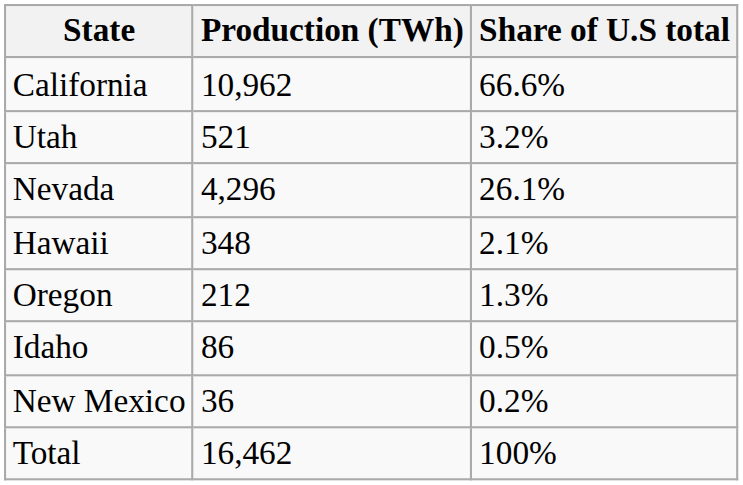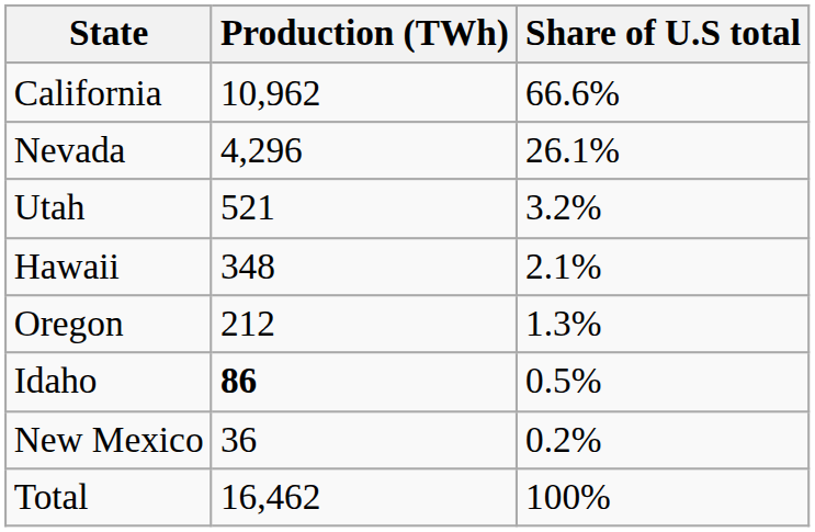 <table class="wikitable">
 <tr>
 <th>State</th>
 <th>Production (TWh)</th>
 <th>Share of U.S total</th>
 </tr>
 <tr>
 <td>California</td>
 <td>10,962</td>
 <td>66.6%</td>
 </tr>
 <tr>
+<td>Nevada</td>
+<td>4,296</td>
+<td>26.1%</td>
+</tr>
+<tr>
 <td>Utah</td>
 <td>521</td>
 <td>3.2%</td>
-</tr>
-<tr>
-<td>Nevada</td>
-<td>4,296</td>
-<td>26.1%</td>
 </tr>
 <tr>
 <td>Hawaii</td>
 <td>348</td>
 <td>2.1%</td>
 </tr>
 <tr>
 <td>Oregon</td>
 <td>212</td>
 <td>1.3%</td>
 </tr>
 <tr>
 <td>Idaho</td>
-<td>86</td>
+<td><strong>86</strong></td>
 <td>0.5%</td>
 </tr>
 <tr>
 <td>New Mexico</td>
 <td>36</td>
 <td>0.2%</td>
 </tr>
 <tr>
 <td>Total</td>
 <td>16,462</td>
 <td>100%</td>
 </tr>
 </table>
